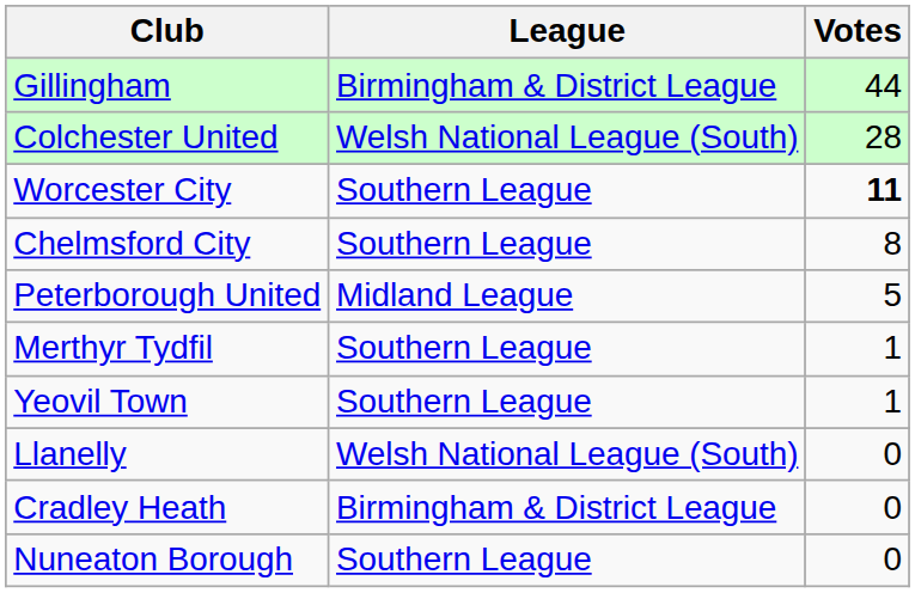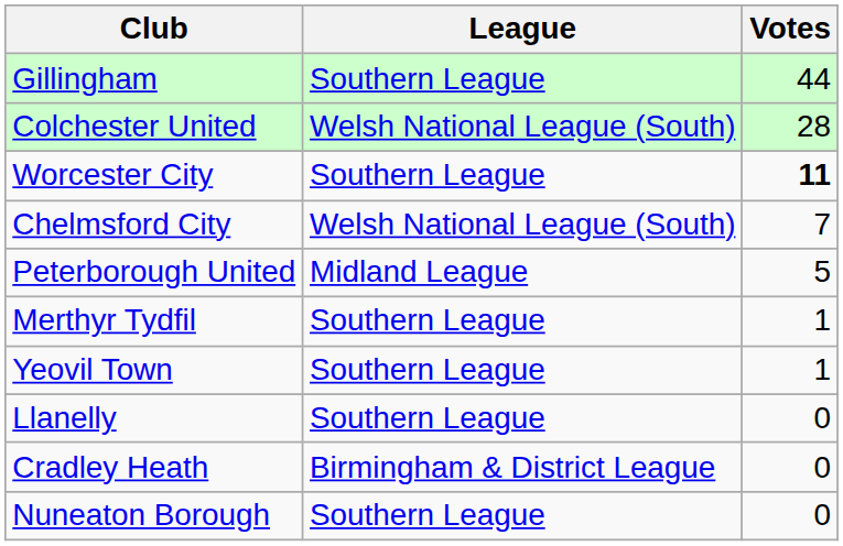 <table class=wikitable style=text-align:left>
 <tr>
 <th>Club</th>
 <th>League</th>
 <th>Votes</th>
 </tr>
 <tr bgcolor=ccffcc>
 <td><a href='#'>Gillingham</a></td>
-<td><a href='#'>Birmingham & District League</a></td>
+<td><a href='#'>Southern League</a></td>
 <td align=right>44</td>
 </tr>
 <tr bgcolor=ccffcc>
 <td><a href='#'>Colchester United</a></td>
 <td><a href='#'>Welsh National League (South)</a></td>
 <td align=right>28</td>
 </tr>
 <tr>
 <td><a href='#'>Worcester City</a></td>
 <td><a href='#'>Southern League</a></td>
 <td align=right><strong>11</strong></td>
 </tr>
 <tr>
 <td><a href='#'>Chelmsford City</a></td>
-<td><a href='#'>Southern League</a></td>
-<td align=right>8</td>
+<td><a href='#'>Welsh National League (South)</a></td>
+<td align=right>7</td>
 </tr>
 <tr>
 <td><a href='#'>Peterborough United</a></td>
 <td><a href='#'>Midland League</a></td>
 <td align=right>5</td>
 </tr>
 <tr>
 <td><a href='#'>Merthyr Tydfil</a></td>
 <td><a href='#'>Southern League</a></td>
 <td align=right>1</td>
 </tr>
 <tr>
 <td><a href='#'>Yeovil Town</a></td>
 <td><a href='#'>Southern League</a></td>
 <td align=right>1</td>
 </tr>
 <tr>
 <td><a href='#'>Llanelly</a></td>
-<td><a href='#'>Welsh National League (South)</a></td>
+<td><a href='#'>Southern League</a></td>
 <td align=right>0</td>
 </tr>
 <tr>
 <td><a href='#'>Cradley Heath</a></td>
 <td><a href='#'>Birmingham & District League</a></td>
 <td align=right>0</td>
 </tr>
 <tr>
 <td><a href='#'>Nuneaton Borough</a></td>
 <td><a href='#'>Southern League</a></td>
 <td align=right>0</td>
 </tr>
 </table>
